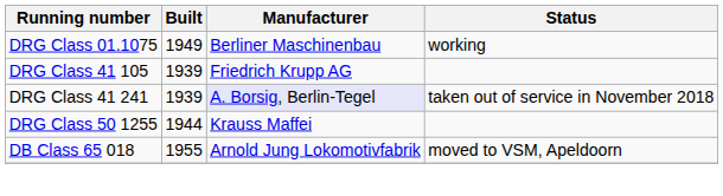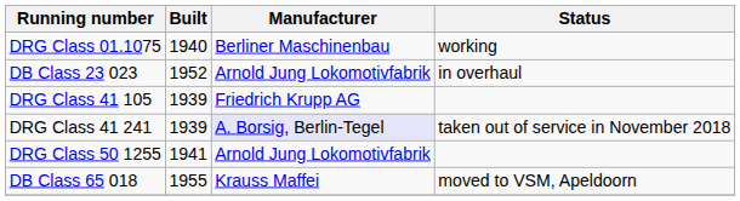 <table class="wikitable">
 <tr bgcolor='#C0F0C0'>
 <th>Running number</th>
 <th>Built</th>
 <th>Manufacturer</th>
 <th>Status</th>
 </tr>
 <tr>
 <td><a href='#'>DRG Class 01.10</a>75</td>
-<td>1949</td>
+<td>1940</td>
 <td><a href='#'>Berliner Maschinenbau</a></td>
 <td>working</td>
+</tr>
+<tr>
+<td><a href='#'>DB Class 23</a> 023</td>
+<td>1952</td>
+<td><a href='#'>Arnold Jung Lokomotivfabrik</a></td>
+<td>in overhaul</td>
 </tr>
 <tr>
 <td><a href='#'>DRG Class 41</a> 105</td>
 <td>1939</td>
 <td><a href='#'>Friedrich Krupp AG</a></td>
 <td></td>
 </tr>
 <tr>
 <td>DRG Class 41 241</td>
 <td>1939</td>
 <td style="background: lavender;"><a href='#'>A. Borsig</a>, Berlin-Tegel</td>
 <td>taken out of service in November 2018</td>
 </tr>
 <tr>
 <td><a href='#'>DRG Class 50</a> 1255</td>
-<td>1944</td>
-<td><a href='#'>Krauss Maffei</a></td>
+<td>1941</td>
+<td><a href='#'>Arnold Jung Lokomotivfabrik</a></td>
 <td> </td>
 </tr>
 <tr>
 <td><a href='#'>DB Class 65</a> 018</td>
 <td>1955</td>
-<td><a href='#'>Arnold Jung Lokomotivfabrik</a></td>
+<td><a href='#'>Krauss Maffei</a></td>
 <td>moved to VSM, Apeldoorn</td>
 </tr>
 <tr>
 </tr>
 </table>
